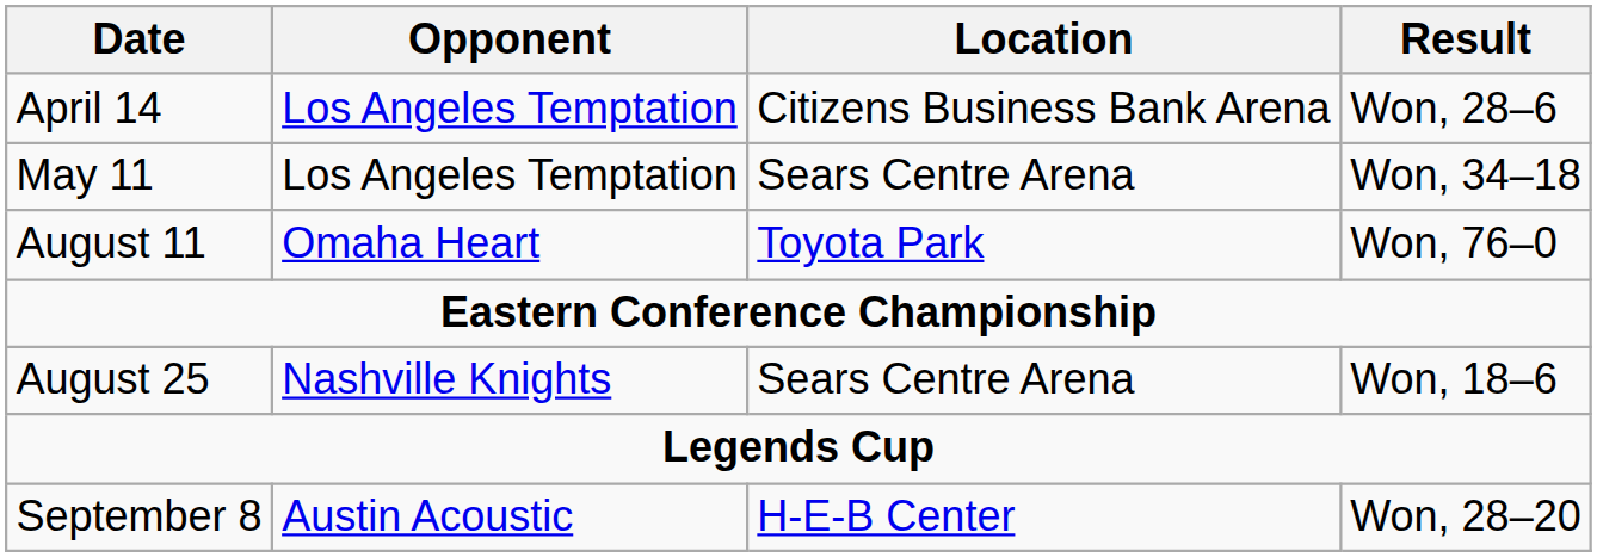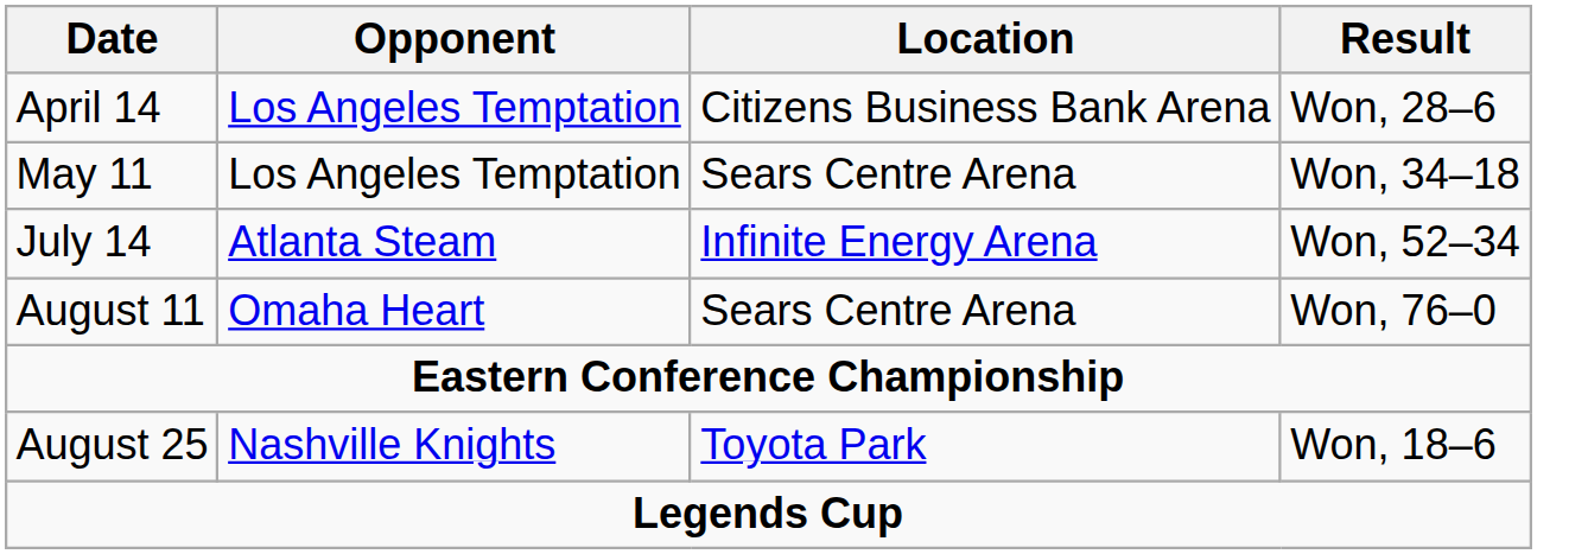 <table class="wikitable">
 <tr>
 <th>Date</th>
 <th>Opponent</th>
 <th>Location</th>
 <th>Result</th>
 </tr>
 <tr>
 <td>April 14</td>
 <td><a href='#'>Los Angeles Temptation</a></td>
 <td>Citizens Business Bank Arena</td>
 <td>Won, 28–6</td>
 </tr>
 <tr>
 <td>May 11</td>
 <td>Los Angeles Temptation</td>
 <td>Sears Centre Arena</td>
 <td>Won, 34–18</td>
 </tr>
 <tr>
+<td>July 14</td>
+<td><a href='#'>Atlanta Steam</a></td>
+<td><a href='#'>Infinite Energy Arena</a></td>
+<td>Won, 52–34</td>
+</tr>
+<tr>
 <td>August 11</td>
 <td><a href='#'>Omaha Heart</a></td>
-<td><a href='#'>Toyota Park</a></td>
+<td>Sears Centre Arena</td>
 <td>Won, 76–0</td>
 </tr>
 <tr>
 <td colspan=4 style="text-align:center;"><strong>Eastern Conference Championship</strong></td>
 </tr>
 <tr>
 <td>August 25</td>
 <td><a href='#'>Nashville Knights</a></td>
-<td>Sears Centre Arena</td>
+<td><a href='#'>Toyota Park</a></td>
 <td>Won, 18–6</td>
 </tr>
 <tr>
 <td colspan=4 style="text-align:center;"><strong>Legends Cup</strong></td>
 </tr>
-<tr>
-<td>September 8</td>
-<td><a href='#'>Austin Acoustic</a></td>
-<td><a href='#'>H-E-B Center</a></td>
-<td>Won, 28–20</td>
-</tr>
 </table>
